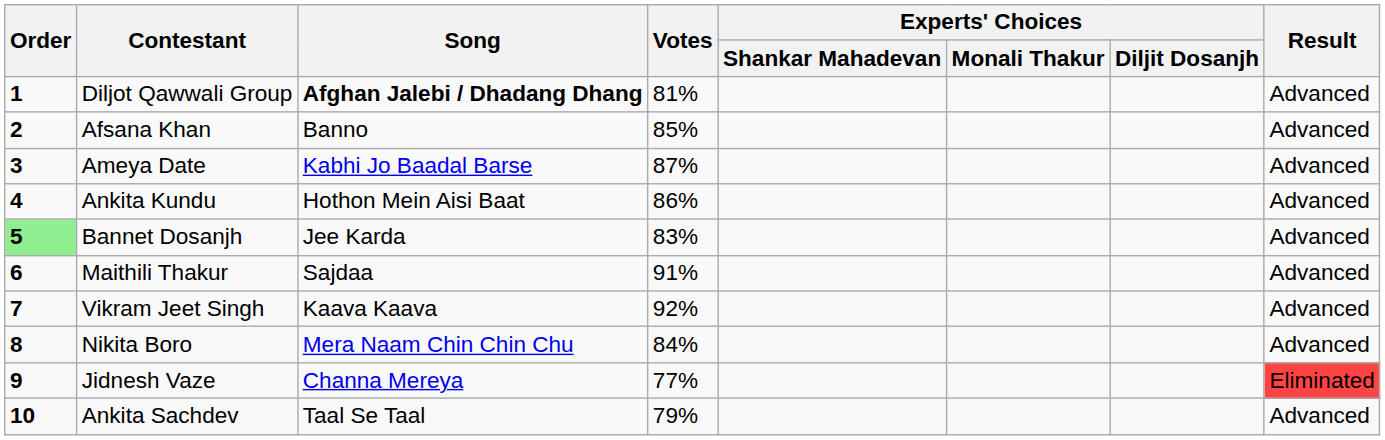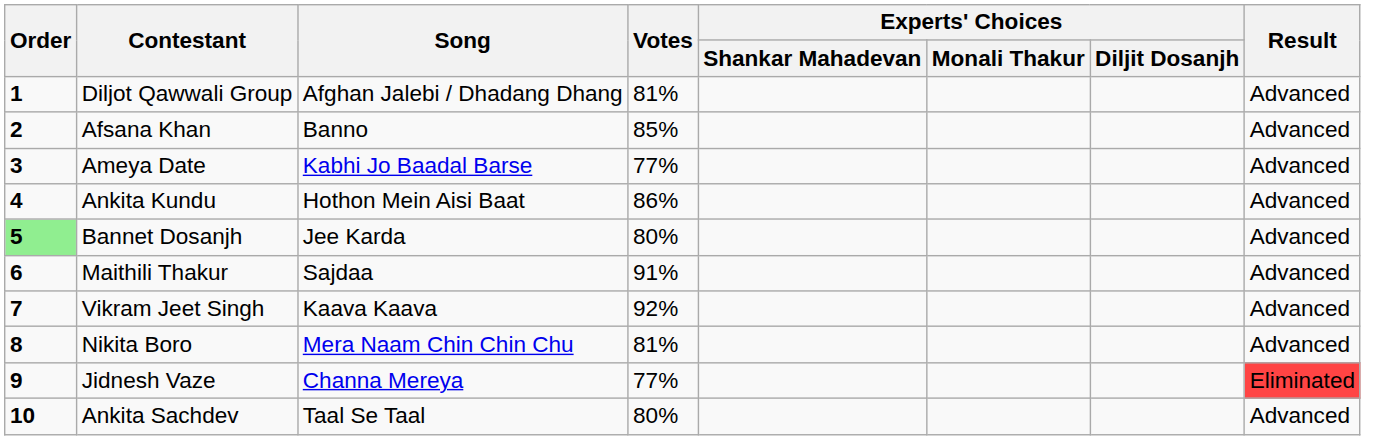 <table class="wikitable sortable mw-collapsible">
 <tr>
 <th rowspan="2">Order</th>
 <th rowspan="2">Contestant</th>
 <th rowspan="2">Song</th>
 <th rowspan="2">Votes</th>
 <th colspan="3">Experts' Choices</th>
 <th rowspan="2">Result</th>
 </tr>
 <tr>
 <th>Shankar Mahadevan</th>
 <th>Monali Thakur</th>
 <th>Diljit Dosanjh</th>
 </tr>
 <tr>
 <td><strong>1</strong></td>
 <td>Diljot Qawwali Group</td>
-<td><strong>Afghan Jalebi / Dhadang Dhang</strong></td>
+<td>Afghan Jalebi / Dhadang Dhang</td>
 <td>81%</td>
 <td></td>
 <td></td>
 <td></td>
 <td>Advanced</td>
 </tr>
 <tr>
 <td><strong>2</strong></td>
 <td>Afsana Khan</td>
 <td>Banno</td>
 <td>85%</td>
 <td></td>
 <td></td>
 <td></td>
 <td>Advanced</td>
 </tr>
 <tr>
 <td><strong>3</strong></td>
 <td>Ameya Date</td>
 <td><a href='#'>Kabhi Jo Baadal Barse</a></td>
-<td>87%</td>
+<td>77%</td>
 <td></td>
 <td></td>
 <td></td>
 <td>Advanced</td>
 </tr>
 <tr>
 <td><strong>4</strong></td>
 <td>Ankita Kundu</td>
 <td>Hothon Mein Aisi Baat</td>
 <td>86%</td>
 <td></td>
 <td></td>
 <td></td>
 <td>Advanced</td>
 </tr>
 <tr>
 <td style="background: lightgreen;"><strong>5</strong></td>
 <td>Bannet Dosanjh</td>
 <td>Jee Karda</td>
-<td>83%</td>
+<td>80%</td>
 <td></td>
 <td></td>
 <td></td>
 <td>Advanced</td>
 </tr>
 <tr>
 <td><strong>6</strong></td>
 <td>Maithili Thakur</td>
 <td>Sajdaa</td>
 <td>91%</td>
 <td></td>
 <td></td>
 <td></td>
 <td>Advanced</td>
 </tr>
 <tr>
 <td><strong>7</strong></td>
 <td>Vikram Jeet Singh</td>
 <td>Kaava Kaava</td>
 <td>92%</td>
 <td></td>
 <td></td>
 <td></td>
 <td>Advanced</td>
 </tr>
 <tr>
 <td><strong>8</strong></td>
 <td>Nikita Boro</td>
 <td><a href='#'>Mera Naam Chin Chin Chu</a></td>
-<td>84%</td>
+<td>81%</td>
 <td></td>
 <td></td>
 <td></td>
 <td>Advanced</td>
 </tr>
 <tr>
 <td><strong>9</strong></td>
 <td>Jidnesh Vaze</td>
 <td><a href='#'>Channa Mereya</a></td>
 <td>77%</td>
 <td></td>
 <td></td>
 <td></td>
 <td bgcolor="#ff4444">Eliminated</td>
 </tr>
 <tr>
 <td><strong>10</strong></td>
 <td>Ankita Sachdev</td>
 <td>Taal Se Taal</td>
-<td>79%</td>
+<td>80%</td>
 <td></td>
 <td></td>
 <td></td>
 <td>Advanced</td>
 </tr>
 </table>
